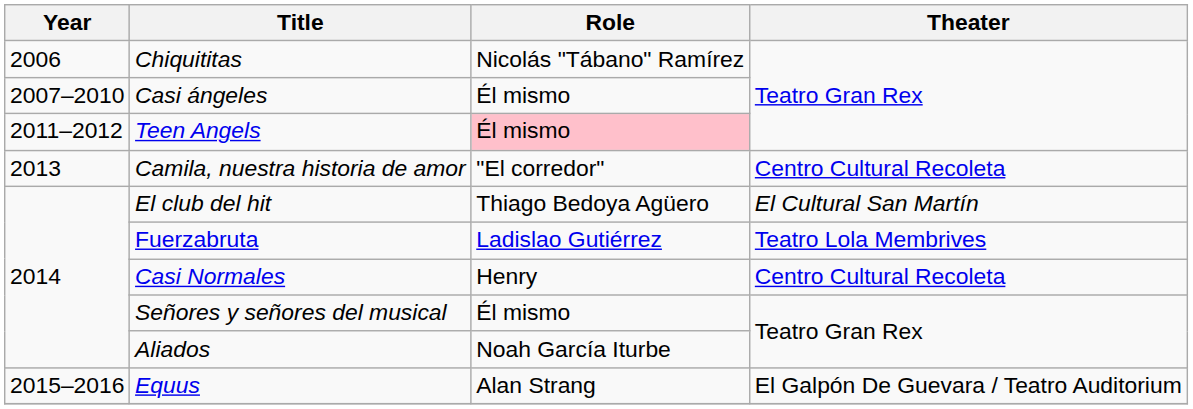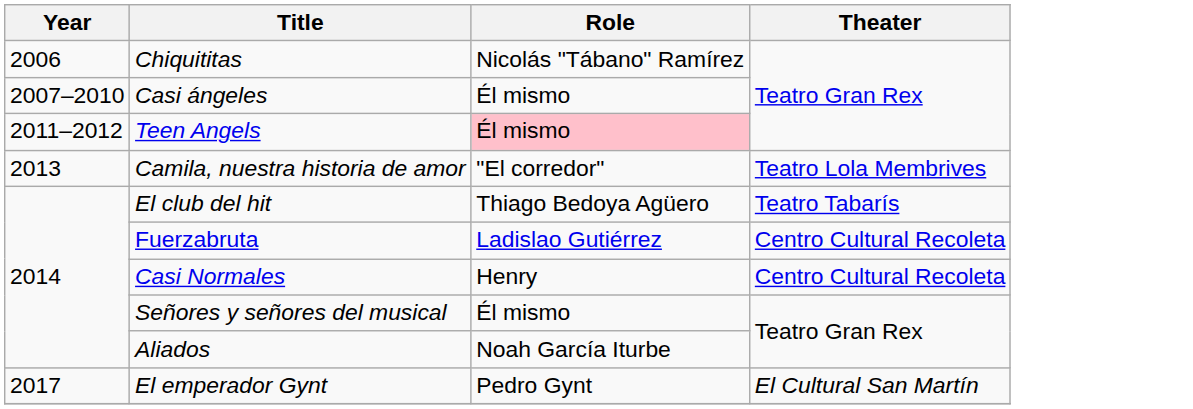 <table class="wikitable">
 <tr>
 <th>Year</th>
 <th>Title</th>
 <th>Role</th>
 <th>Theater</th>
 </tr>
 <tr>
 <td>2006</td>
 <td><em>Chiquititas</em></td>
 <td>Nicolás "Tábano" Ramírez</td>
 <td rowspan="3"><a href='#'>Teatro Gran Rex</a></td>
 </tr>
 <tr>
 <td>2007–2010</td>
 <td><em>Casi ángeles</em></td>
 <td>Él mismo</td>
 </tr>
 <tr>
 <td>2011–2012</td>
 <td><em><a href='#'>Teen Angels</a></em></td>
 <td style="background: pink;">Él mismo</td>
 </tr>
 <tr>
 <td>2013</td>
 <td><em>Camila, nuestra historia de amor</em></td>
 <td>"El corredor"</td>
-<td><a href='#'>Centro Cultural Recoleta</a></td>
+<td><a href='#'>Teatro Lola Membrives</a></td>
 </tr>
 <tr>
 <td rowspan="5">2014</td>
 <td><em>El club del hit</em></td>
 <td>Thiago Bedoya Agüero</td>
-<td><em>El Cultural San Martín</em></td>
+<td><a href='#'>Teatro Tabarís</a></td>
 </tr>
 <tr>
 <td><a href='#'>Fuerzabruta</a></td>
 <td><a href='#'>Ladislao Gutiérrez</a></td>
-<td><a href='#'>Teatro Lola Membrives</a></td>
+<td><a href='#'>Centro Cultural Recoleta</a></td>
 </tr>
 <tr>
 <td><em><a href='#'>Casi Normales</a></em></td>
 <td>Henry</td>
 <td><a href='#'>Centro Cultural Recoleta</a></td>
 </tr>
 <tr>
 <td><em>Señores y señores del musical</em></td>
 <td>Él mismo</td>
 <td rowspan="2">Teatro Gran Rex</td>
 </tr>
 <tr>
 <td><em>Aliados</em></td>
 <td>Noah García Iturbe</td>
 </tr>
 <tr>
-<td>2015–2016</td>
-<td><em><a href='#'>Equus</a></em></td>
-<td>Alan Strang</td>
-<td>El Galpón De Guevara / Teatro Auditorium</td>
+<td>2017</td>
+<td><em>El emperador Gynt</em></td>
+<td>Pedro Gynt</td>
+<td><em>El Cultural San Martín</em></td>
 </tr>
 <tr>
 </tr>
 </table>
